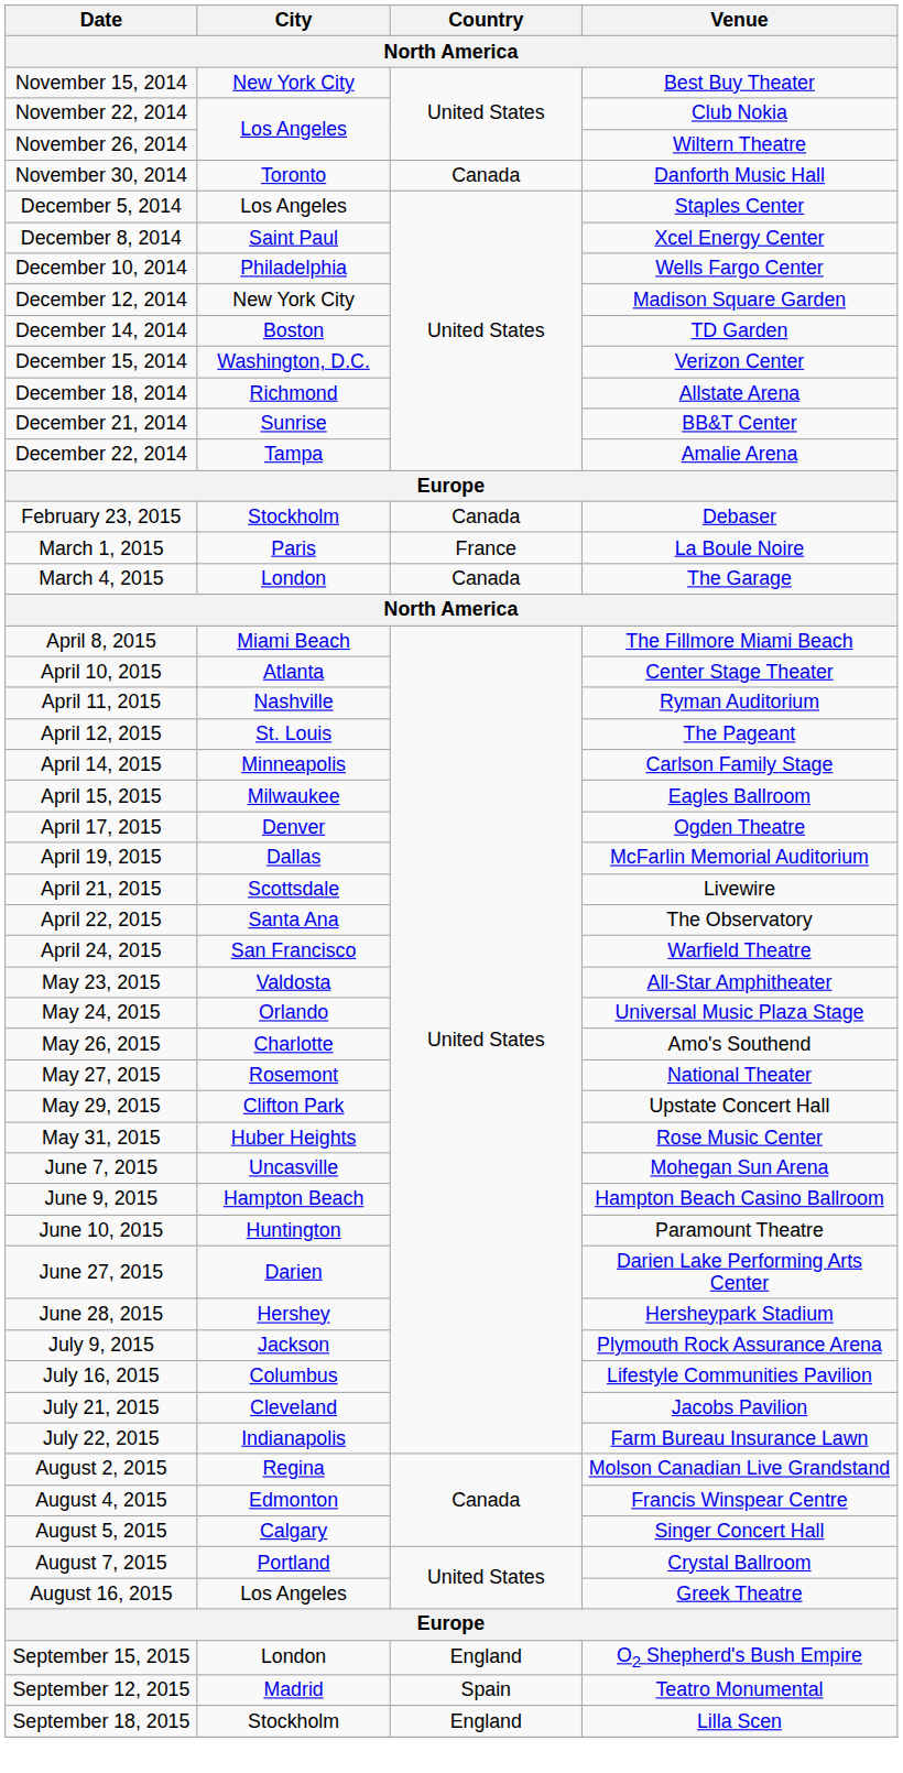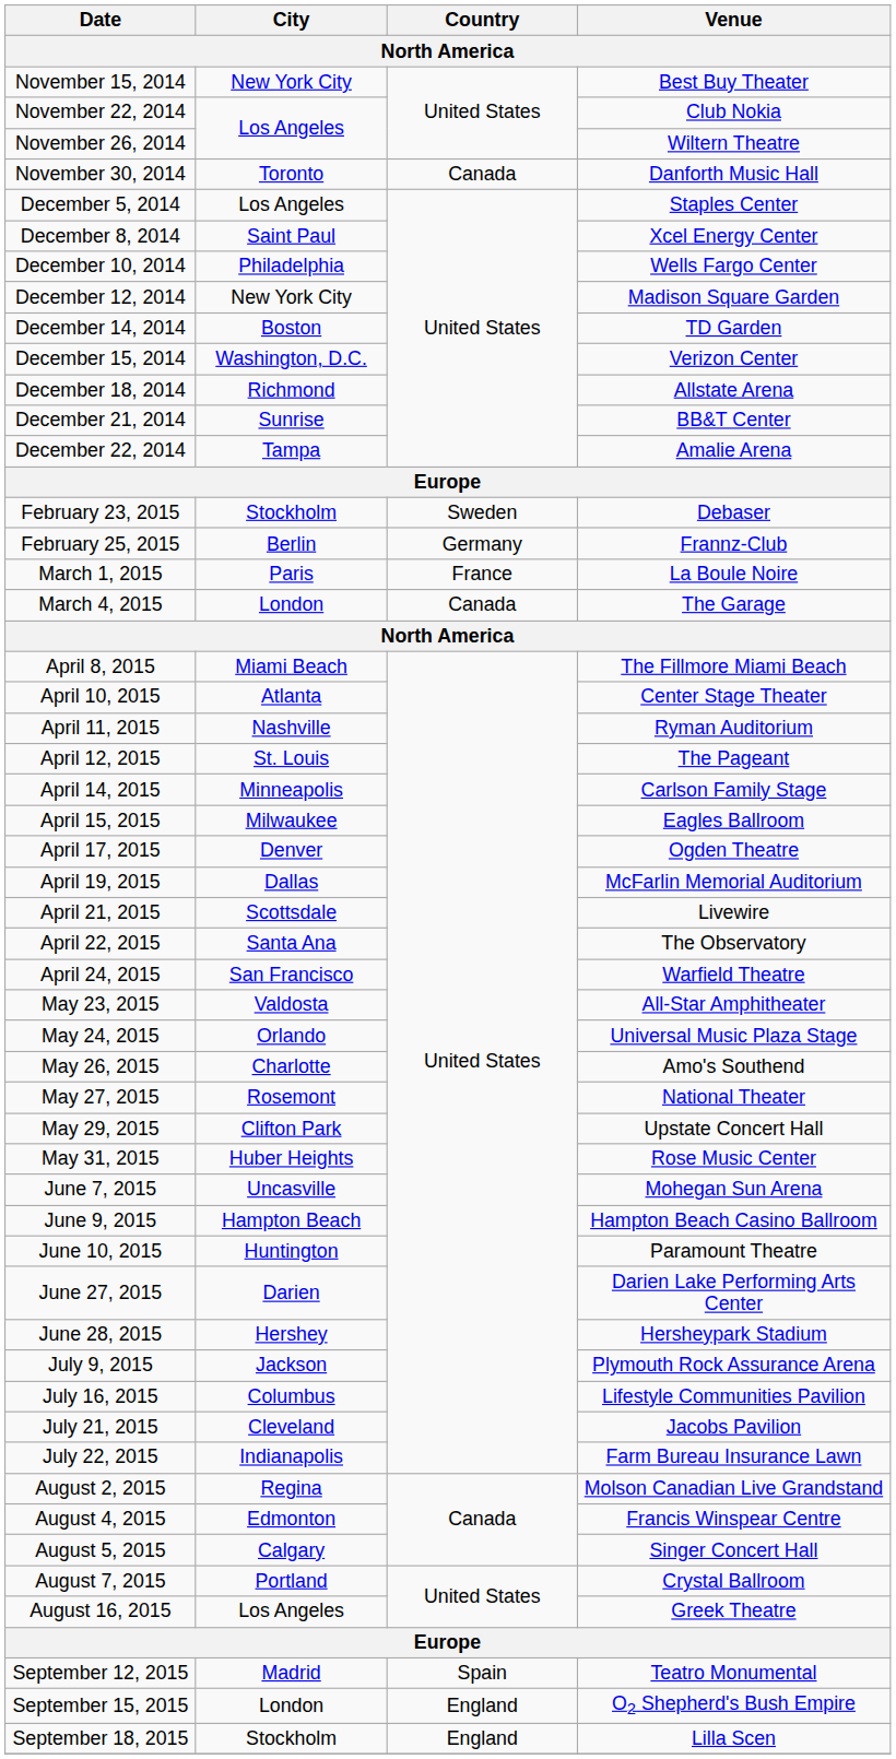 <table class="wikitable" style="text-align:center;">
 <tr>
 <th style="width:150px;">Date</th>
 <th style="width:150px;">City</th>
 <th style="width:150px;">Country</th>
 <th style="width:250px;">Venue</th>
 </tr>
 <tr>
 <th colspan="4">North America</th>
 </tr>
 <tr>
 <td>November 15, 2014</td>
 <td><a href='#'>New York City</a></td>
 <td rowspan="3">United States</td>
 <td><a href='#'>Best Buy Theater</a></td>
 </tr>
 <tr>
 <td>November 22, 2014</td>
 <td rowspan="2"><a href='#'>Los Angeles</a></td>
 <td><a href='#'>Club Nokia</a></td>
 </tr>
 <tr>
 <td>November 26, 2014</td>
 <td><a href='#'>Wiltern Theatre</a></td>
 </tr>
 <tr>
 <td>November 30, 2014</td>
 <td><a href='#'>Toronto</a></td>
 <td>Canada</td>
 <td><a href='#'>Danforth Music Hall</a></td>
 </tr>
 <tr>
 <td>December 5, 2014</td>
 <td>Los Angeles</td>
 <td rowspan="9">United States</td>
 <td><a href='#'>Staples Center</a></td>
 </tr>
 <tr>
 <td>December 8, 2014</td>
 <td><a href='#'>Saint Paul</a></td>
 <td><a href='#'>Xcel Energy Center</a></td>
 </tr>
 <tr>
 <td>December 10, 2014</td>
 <td><a href='#'>Philadelphia</a></td>
 <td><a href='#'>Wells Fargo Center</a></td>
 </tr>
 <tr>
 <td>December 12, 2014</td>
 <td>New York City</td>
 <td><a href='#'>Madison Square Garden</a></td>
 </tr>
 <tr>
 <td>December 14, 2014</td>
 <td><a href='#'>Boston</a></td>
 <td><a href='#'>TD Garden</a></td>
 </tr>
 <tr>
 <td>December 15, 2014</td>
 <td><a href='#'>Washington, D.C.</a></td>
 <td><a href='#'>Verizon Center</a></td>
 </tr>
 <tr>
 <td>December 18, 2014</td>
 <td><a href='#'>Richmond</a></td>
 <td><a href='#'>Allstate Arena</a></td>
 </tr>
 <tr>
 <td>December 21, 2014</td>
 <td><a href='#'>Sunrise</a></td>
 <td><a href='#'>BB&T Center</a></td>
 </tr>
 <tr>
 <td>December 22, 2014</td>
 <td><a href='#'>Tampa</a></td>
 <td><a href='#'>Amalie Arena</a></td>
 </tr>
 <tr>
 <th colspan="4">Europe</th>
 </tr>
 <tr>
 <td>February 23, 2015</td>
 <td><a href='#'>Stockholm</a></td>
-<td>Canada</td>
+<td>Sweden</td>
 <td><a href='#'>Debaser</a></td>
+</tr>
+<tr>
+<td>February 25, 2015</td>
+<td><a href='#'>Berlin</a></td>
+<td>Germany</td>
+<td><a href='#'>Frannz-Club</a></td>
 </tr>
 <tr>
 <td>March 1, 2015</td>
 <td><a href='#'>Paris</a></td>
 <td>France</td>
 <td><a href='#'>La Boule Noire</a></td>
 </tr>
 <tr>
 <td>March 4, 2015</td>
 <td><a href='#'>London</a></td>
 <td>Canada</td>
 <td><a href='#'>The Garage</a></td>
 </tr>
 <tr>
 <th colspan="4">North America</th>
 </tr>
 <tr>
 <td>April 8, 2015</td>
 <td><a href='#'>Miami Beach</a></td>
 <td rowspan="26">United States</td>
 <td><a href='#'>The Fillmore Miami Beach</a></td>
 </tr>
 <tr>
 <td>April 10, 2015</td>
 <td><a href='#'>Atlanta</a></td>
 <td><a href='#'>Center Stage Theater</a></td>
 </tr>
 <tr>
 <td>April 11, 2015</td>
 <td><a href='#'>Nashville</a></td>
 <td><a href='#'>Ryman Auditorium</a></td>
 </tr>
 <tr>
 <td>April 12, 2015</td>
 <td><a href='#'>St. Louis</a></td>
 <td><a href='#'>The Pageant</a></td>
 </tr>
 <tr>
 <td>April 14, 2015</td>
 <td><a href='#'>Minneapolis</a></td>
 <td><a href='#'>Carlson Family Stage</a></td>
 </tr>
 <tr>
 <td>April 15, 2015</td>
 <td><a href='#'>Milwaukee</a></td>
 <td><a href='#'>Eagles Ballroom</a></td>
 </tr>
 <tr>
 <td>April 17, 2015</td>
 <td><a href='#'>Denver</a></td>
 <td><a href='#'>Ogden Theatre</a></td>
 </tr>
 <tr>
 <td>April 19, 2015</td>
 <td><a href='#'>Dallas</a></td>
 <td><a href='#'>McFarlin Memorial Auditorium</a></td>
 </tr>
 <tr>
 <td>April 21, 2015</td>
 <td><a href='#'>Scottsdale</a></td>
 <td>Livewire</td>
 </tr>
 <tr>
 <td>April 22, 2015</td>
 <td><a href='#'>Santa Ana</a></td>
 <td>The Observatory</td>
 </tr>
 <tr>
 <td>April 24, 2015</td>
 <td><a href='#'>San Francisco</a></td>
 <td><a href='#'>Warfield Theatre</a></td>
 </tr>
 <tr>
 <td>May 23, 2015</td>
 <td><a href='#'>Valdosta</a></td>
 <td><a href='#'>All-Star Amphitheater</a></td>
 </tr>
 <tr>
 <td>May 24, 2015</td>
 <td><a href='#'>Orlando</a></td>
 <td><a href='#'>Universal Music Plaza Stage</a></td>
 </tr>
 <tr>
 <td>May 26, 2015</td>
 <td><a href='#'>Charlotte</a></td>
 <td>Amo's Southend</td>
 </tr>
 <tr>
 <td>May 27, 2015</td>
 <td><a href='#'>Rosemont</a></td>
 <td><a href='#'>National Theater</a></td>
 </tr>
 <tr>
 <td>May 29, 2015</td>
 <td><a href='#'>Clifton Park</a></td>
 <td>Upstate Concert Hall</td>
 </tr>
 <tr>
 <td>May 31, 2015</td>
 <td><a href='#'>Huber Heights</a></td>
 <td><a href='#'>Rose Music Center</a></td>
 </tr>
 <tr>
 <td>June 7, 2015</td>
 <td><a href='#'>Uncasville</a></td>
 <td><a href='#'>Mohegan Sun Arena</a></td>
 </tr>
 <tr>
 <td>June 9, 2015</td>
 <td><a href='#'>Hampton Beach</a></td>
 <td><a href='#'>Hampton Beach Casino Ballroom</a></td>
 </tr>
 <tr>
 <td>June 10, 2015</td>
 <td><a href='#'>Huntington</a></td>
 <td>Paramount Theatre</td>
 </tr>
 <tr>
 <td>June 27, 2015</td>
 <td><a href='#'>Darien</a></td>
 <td><a href='#'>Darien Lake Performing Arts Center</a></td>
 </tr>
 <tr>
 <td>June 28, 2015</td>
 <td><a href='#'>Hershey</a></td>
 <td><a href='#'>Hersheypark Stadium</a></td>
 </tr>
 <tr>
 <td>July 9, 2015</td>
 <td><a href='#'>Jackson</a></td>
 <td><a href='#'>Plymouth Rock Assurance Arena</a></td>
 </tr>
 <tr>
 <td>July 16, 2015</td>
 <td><a href='#'>Columbus</a></td>
 <td><a href='#'>Lifestyle Communities Pavilion</a></td>
 </tr>
 <tr>
 <td>July 21, 2015</td>
 <td><a href='#'>Cleveland</a></td>
 <td><a href='#'>Jacobs Pavilion</a></td>
 </tr>
 <tr>
 <td>July 22, 2015</td>
 <td><a href='#'>Indianapolis</a></td>
 <td><a href='#'>Farm Bureau Insurance Lawn</a></td>
 </tr>
 <tr>
 <td>August 2, 2015</td>
 <td><a href='#'>Regina</a></td>
 <td rowspan="3">Canada</td>
 <td><a href='#'>Molson Canadian Live Grandstand</a></td>
 </tr>
 <tr>
 <td>August 4, 2015</td>
 <td><a href='#'>Edmonton</a></td>
 <td><a href='#'>Francis Winspear Centre</a></td>
 </tr>
 <tr>
 <td>August 5, 2015</td>
 <td><a href='#'>Calgary</a></td>
 <td><a href='#'>Singer Concert Hall</a></td>
 </tr>
 <tr>
 <td>August 7, 2015</td>
 <td><a href='#'>Portland</a></td>
 <td rowspan="2">United States</td>
 <td><a href='#'>Crystal Ballroom</a></td>
 </tr>
 <tr>
 <td>August 16, 2015</td>
 <td>Los Angeles</td>
 <td><a href='#'>Greek Theatre</a></td>
 </tr>
 <tr>
 <th colspan="4">Europe</th>
 </tr>
 <tr>
+<td>September 12, 2015</td>
+<td><a href='#'>Madrid</a></td>
+<td>Spain</td>
+<td><a href='#'>Teatro Monumental</a></td>
+</tr>
+<tr>
 <td>September 15, 2015</td>
 <td>London</td>
 <td>England</td>
 <td><a href='#'>O<sub>2</sub> Shepherd's Bush Empire</a></td>
-</tr>
-<tr>
-<td>September 12, 2015</td>
-<td><a href='#'>Madrid</a></td>
-<td>Spain</td>
-<td><a href='#'>Teatro Monumental</a></td>
 </tr>
 <tr>
 <td>September 18, 2015</td>
 <td>Stockholm</td>
 <td>England</td>
 <td><a href='#'>Lilla Scen</a></td>
 </tr>
 <tr>
 </tr>
 </table>
